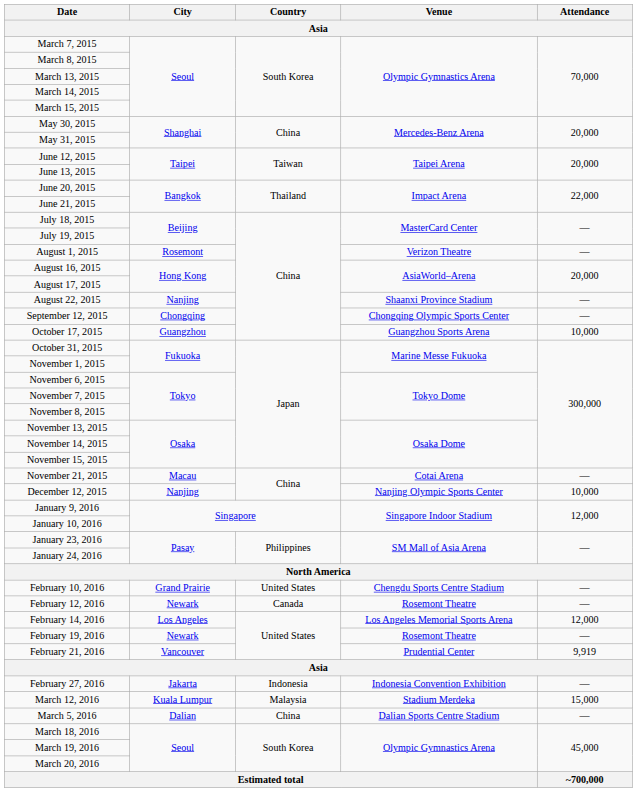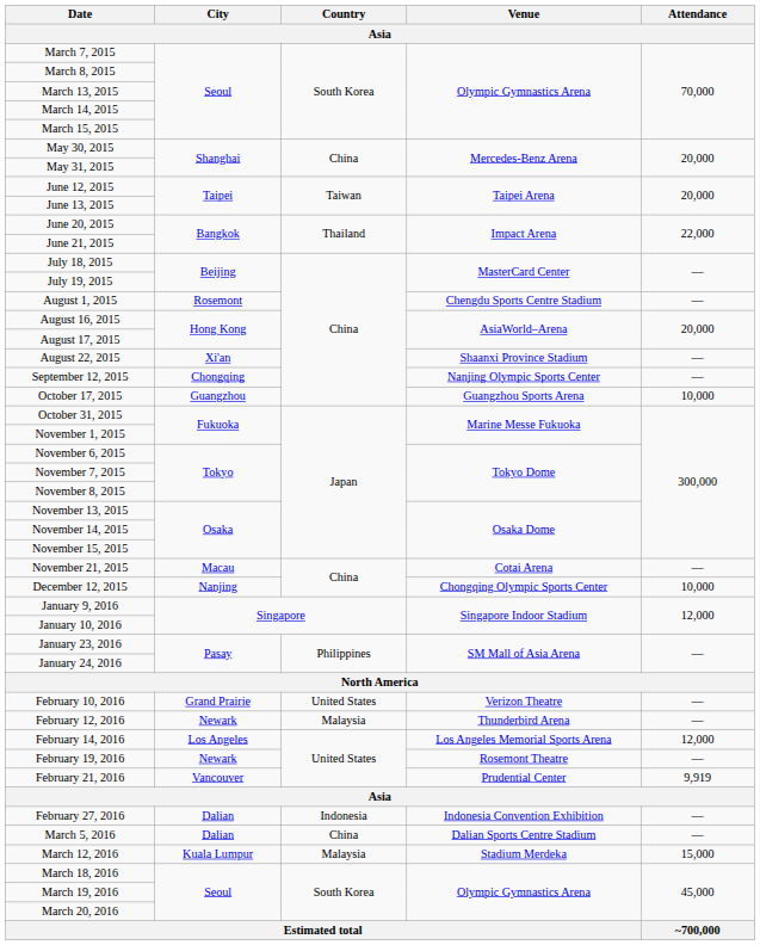 <table class="wikitable" style="text-align:center;">
 <tr>
 <th scope="col" style="width:12em;">Date</th>
 <th scope="col" style="width:10em;">City</th>
 <th scope="col" style="width:10em;">Country</th>
 <th scope="col" style="width:19em;">Venue</th>
 <th scope="col" style="width:9em;">Attendance</th>
 </tr>
 <tr>
 <th colspan="5"><strong>Asia</strong></th>
 </tr>
 <tr>
 <td>March 7, 2015</td>
 <td rowspan=5><a href='#'>Seoul</a></td>
 <td rowspan=5>South Korea</td>
 <td rowspan=5><a href='#'>Olympic Gymnastics Arena</a></td>
 <td rowspan="5">70,000</td>
 </tr>
 <tr>
 <td>March 8, 2015</td>
 </tr>
 <tr>
 <td>March 13, 2015</td>
 </tr>
 <tr>
 <td>March 14, 2015</td>
 </tr>
 <tr>
 <td>March 15, 2015</td>
 </tr>
 <tr>
 <td>May 30, 2015</td>
 <td rowspan="2"><a href='#'>Shanghai</a></td>
 <td rowspan="2">China</td>
 <td rowspan="2"><a href='#'>Mercedes-Benz Arena</a></td>
 <td rowspan="2">20,000</td>
 </tr>
 <tr>
 <td>May 31, 2015</td>
 </tr>
 <tr>
 <td>June 12, 2015</td>
 <td rowspan=2><a href='#'>Taipei</a></td>
 <td rowspan=2>Taiwan</td>
 <td rowspan=2><a href='#'>Taipei Arena</a></td>
 <td rowspan="2">20,000</td>
 </tr>
 <tr>
 <td>June 13, 2015</td>
 </tr>
 <tr>
 <td>June 20, 2015</td>
 <td rowspan=2><a href='#'>Bangkok</a></td>
 <td rowspan=2>Thailand</td>
 <td rowspan=2><a href='#'>Impact Arena</a></td>
 <td rowspan="2">22,000</td>
 </tr>
 <tr>
 <td>June 21, 2015</td>
 </tr>
 <tr>
 <td>July 18, 2015</td>
 <td rowspan=2><a href='#'>Beijing</a></td>
 <td rowspan="8">China</td>
 <td rowspan=2><a href='#'>MasterCard Center</a></td>
 <td rowspan="2">—</td>
 </tr>
 <tr>
 <td>July 19, 2015</td>
 </tr>
 <tr>
 <td>August 1, 2015</td>
 <td><a href='#'>Rosemont</a></td>
-<td><a href='#'>Verizon Theatre</a></td>
+<td><a href='#'>Chengdu Sports Centre Stadium</a></td>
 <td>—</td>
 </tr>
 <tr>
 <td>August 16, 2015</td>
 <td rowspan=2><a href='#'>Hong Kong</a></td>
 <td rowspan=2><a href='#'>AsiaWorld–Arena</a></td>
 <td rowspan="2">20,000</td>
 </tr>
 <tr>
 <td>August 17, 2015</td>
 </tr>
 <tr>
 <td>August 22, 2015</td>
-<td><a href='#'>Nanjing</a></td>
+<td><a href='#'>Xi'an</a></td>
 <td><a href='#'>Shaanxi Province Stadium</a></td>
 <td>—</td>
 </tr>
 <tr>
 <td>September 12, 2015</td>
 <td><a href='#'>Chongqing</a></td>
-<td><a href='#'>Chongqing Olympic Sports Center</a></td>
+<td><a href='#'>Nanjing Olympic Sports Center</a></td>
 <td>—</td>
 </tr>
 <tr>
 <td>October 17, 2015</td>
 <td><a href='#'>Guangzhou</a></td>
 <td><a href='#'>Guangzhou Sports Arena</a></td>
 <td>10,000</td>
 </tr>
 <tr>
 <td>October 31, 2015</td>
 <td rowspan=2><a href='#'>Fukuoka</a></td>
 <td rowspan=8>Japan</td>
 <td rowspan=2><a href='#'>Marine Messe Fukuoka</a></td>
 <td rowspan="8">300,000</td>
 </tr>
 <tr>
 <td>November 1, 2015</td>
 </tr>
 <tr>
 <td>November 6, 2015</td>
 <td rowspan=3><a href='#'>Tokyo</a></td>
 <td rowspan=3><a href='#'>Tokyo Dome</a></td>
 </tr>
 <tr>
 <td>November 7, 2015</td>
 </tr>
 <tr>
 <td>November 8, 2015</td>
 </tr>
 <tr>
 <td>November 13, 2015</td>
 <td rowspan=3><a href='#'>Osaka</a></td>
 <td rowspan=3><a href='#'>Osaka Dome</a></td>
 </tr>
 <tr>
 <td>November 14, 2015</td>
 </tr>
 <tr>
 <td>November 15, 2015</td>
 </tr>
 <tr>
 <td>November 21, 2015</td>
 <td><a href='#'>Macau</a></td>
 <td rowspan="2">China</td>
 <td><a href='#'>Cotai Arena</a></td>
 <td>—</td>
 </tr>
 <tr>
 <td>December 12, 2015</td>
 <td><a href='#'>Nanjing</a></td>
-<td><a href='#'>Nanjing Olympic Sports Center</a></td>
+<td><a href='#'>Chongqing Olympic Sports Center</a></td>
 <td>10,000</td>
 </tr>
 <tr>
 <td>January 9, 2016</td>
 <td colspan="2" rowspan="2"><a href='#'>Singapore</a></td>
 <td rowspan=2><a href='#'>Singapore Indoor Stadium</a></td>
 <td rowspan="2">12,000</td>
 </tr>
 <tr>
 <td>January 10, 2016</td>
 </tr>
 <tr>
 <td>January 23, 2016</td>
 <td rowspan=2><a href='#'>Pasay</a></td>
 <td rowspan=2>Philippines</td>
 <td rowspan=2><a href='#'>SM Mall of Asia Arena</a></td>
 <td rowspan="2">—</td>
 </tr>
 <tr>
 <td>January 24, 2016</td>
 </tr>
 <tr>
 <th colspan="5"><strong>North America</strong></th>
 </tr>
 <tr>
 <td>February 10, 2016</td>
 <td><a href='#'>Grand Prairie</a></td>
 <td>United States</td>
-<td><a href='#'>Chengdu Sports Centre Stadium</a></td>
+<td><a href='#'>Verizon Theatre</a></td>
 <td>—</td>
 </tr>
 <tr>
 <td>February 12, 2016</td>
 <td><a href='#'>Newark</a></td>
-<td>Canada</td>
-<td><a href='#'>Rosemont Theatre</a></td>
+<td>Malaysia</td>
+<td><a href='#'>Thunderbird Arena</a></td>
 <td>—</td>
 </tr>
 <tr>
 <td>February 14, 2016</td>
 <td><a href='#'>Los Angeles</a></td>
 <td rowspan=3>United States</td>
 <td><a href='#'>Los Angeles Memorial Sports Arena</a></td>
 <td>12,000</td>
 </tr>
 <tr>
 <td>February 19, 2016</td>
 <td><a href='#'>Newark</a></td>
 <td><a href='#'>Rosemont Theatre</a></td>
 <td>—</td>
 </tr>
 <tr>
 <td>February 21, 2016</td>
 <td><a href='#'>Vancouver</a></td>
 <td><a href='#'>Prudential Center</a></td>
 <td>9,919</td>
 </tr>
 <tr>
 <th colspan="5"><strong>Asia</strong></th>
 </tr>
 <tr>
 <td>February 27, 2016</td>
-<td><a href='#'>Jakarta</a></td>
+<td><a href='#'>Dalian</a></td>
 <td>Indonesia</td>
 <td><a href='#'>Indonesia Convention Exhibition</a></td>
+<td>—</td>
+</tr>
+<tr>
+<td>March 5, 2016</td>
+<td><a href='#'>Dalian</a></td>
+<td>China</td>
+<td><a href='#'>Dalian Sports Centre Stadium</a></td>
 <td>—</td>
 </tr>
 <tr>
 <td>March 12, 2016</td>
 <td><a href='#'>Kuala Lumpur</a></td>
 <td>Malaysia</td>
 <td><a href='#'>Stadium Merdeka</a></td>
 <td>15,000</td>
-</tr>
-<tr>
-<td>March 5, 2016</td>
-<td><a href='#'>Dalian</a></td>
-<td>China</td>
-<td><a href='#'>Dalian Sports Centre Stadium</a></td>
-<td>—</td>
 </tr>
 <tr>
 <td>March 18, 2016</td>
 <td rowspan=3><a href='#'>Seoul</a></td>
 <td rowspan=3>South Korea</td>
 <td rowspan=3><a href='#'>Olympic Gymnastics Arena</a></td>
 <td rowspan="3">45,000</td>
 </tr>
 <tr>
 <td>March 19, 2016</td>
 </tr>
 <tr>
 <td>March 20, 2016</td>
 </tr>
 <tr>
 <th colspan="4"><strong>Estimated total</strong></th>
 <th>~700,000</th>
 </tr>
 </table>
